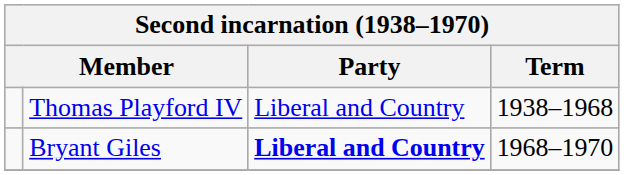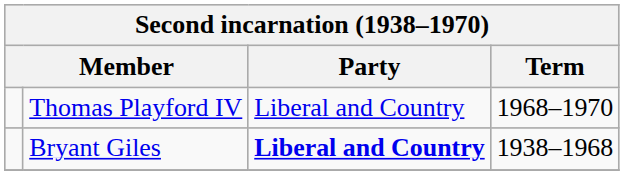 <table class="wikitable">
 <tr>
 <th colspan=4>Second incarnation (1938–1970)</th>
 </tr>
 <tr>
 <th colspan=2>Member</th>
 <th>Party</th>
 <th>Term</th>
 </tr>
 <tr>
 <td> </td>
 <td><a href='#'>Thomas Playford IV</a></td>
 <td><a href='#'>Liberal and Country</a></td>
-<td>1938–1968</td>
+<td>1968–1970</td>
 </tr>
 <tr>
 <td> </td>
 <td><a href='#'>Bryant Giles</a></td>
 <td><strong><a href='#'>Liberal and Country</a></strong></td>
-<td>1968–1970</td>
+<td>1938–1968</td>
 </tr>
 <tr>
 </tr>
 </table>
